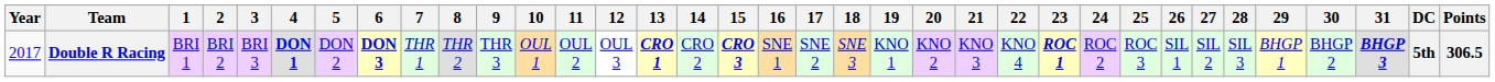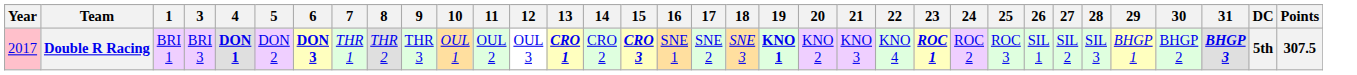 <table class="wikitable" style="text-align:center; font-size:85%">
 <tr>
 <th>Year</th>
 <th>Team</th>
 <th>1</th>
-<th>2</th>
 <th>3</th>
 <th>4</th>
 <th>5</th>
 <th>6</th>
 <th>7</th>
 <th>8</th>
 <th>9</th>
 <th>10</th>
 <th>11</th>
 <th>12</th>
 <th>13</th>
 <th>14</th>
 <th>15</th>
 <th>16</th>
 <th>17</th>
 <th>18</th>
 <th>19</th>
 <th>20</th>
 <th>21</th>
 <th>22</th>
 <th>23</th>
 <th>24</th>
 <th>25</th>
 <th>26</th>
 <th>27</th>
 <th>28</th>
 <th>29</th>
 <th>30</th>
 <th>31</th>
 <th>DC</th>
 <th>Points</th>
 </tr>
 <tr>
-<td><a href='#'>2017</a></td>
+<td style="background: pink;"><a href='#'>2017</a></td>
 <th nowrap><a href='#'>Double R Racing</a></th>
 <td style="background:#EFCFFF;"><a href='#'>BRI<br>1</a><br></td>
-<td style="background:#EFCFFF;"><a href='#'>BRI<br>2</a><br></td>
 <td style="background:#EFCFFF;"><a href='#'>BRI<br>3</a><br></td>
 <td style="background:#DFDFDF;"><strong><a href='#'>DON<br>1</a></strong><br></td>
 <td style="background:#EFCFFF;"><a href='#'>DON<br>2</a><br></td>
 <td style="background:#FFFFBF;"><strong><a href='#'>DON<br>3</a></strong><br></td>
 <td style="background:#DFFFDF;"><em><a href='#'>THR<br>1</a></em> <br></td>
 <td style="background:#DFDFDF;"><em><a href='#'>THR<br>2</a></em><br></td>
 <td style="background:#DFFFDF;"><a href='#'>THR<br>3</a><br></td>
 <td style="background:#FFDF9F;"><em><a href='#'>OUL<br>1</a></em><br></td>
 <td style="background:#DFFFDF;"><a href='#'>OUL<br>2</a><br></td>
 <td style="background:#FFFFFF;"><a href='#'>OUL<br>3</a><br></td>
 <td style="background:#FFFFBF;"><strong><em><a href='#'>CRO<br>1</a></em></strong><br></td>
 <td style="background:#DFFFDF;"><a href='#'>CRO<br>2</a><br></td>
 <td style="background:#FFFFBF;"><strong><em><a href='#'>CRO<br>3</a></em></strong><br></td>
 <td style="background:#FFDF9F;"><a href='#'>SNE<br>1</a><br></td>
 <td style="background:#DFFFDF;"><a href='#'>SNE<br>2</a><br></td>
 <td style="background:#FFDF9F;"><em><a href='#'>SNE<br>3</a></em><br></td>
-<td style="background:#DFFFDF;"><a href='#'>KNO<br>1</a><br></td>
+<td style="background:#DFFFDF;"><strong><a href='#'>KNO<br>1</a><br></strong></td>
 <td style="background:#EFCFFF;"><a href='#'>KNO<br>2</a><br></td>
 <td style="background:#EFCFFF;"><a href='#'>KNO<br>3</a><br></td>
 <td style="background:#DFFFDF;"><a href='#'>KNO<br>4</a><br></td>
 <td style="background:#FFFFBF;"><strong><em><a href='#'>ROC<br>1</a></em></strong><br></td>
 <td style="background:#EFCFFF;"><a href='#'>ROC<br>2</a><br></td>
 <td style="background:#DFFFDF;"><a href='#'>ROC<br>3</a><br></td>
 <td style="background:#DFFFDF;"><a href='#'>SIL<br>1</a><br></td>
 <td style="background:#DFFFDF;"><a href='#'>SIL<br>2</a><br></td>
 <td style="background:#DFFFDF;"><a href='#'>SIL<br>3</a><br></td>
 <td style="background:#FFFFBF;"><em><a href='#'>BHGP<br>1</a></em><br></td>
 <td style="background:#DFFFDF;"><a href='#'>BHGP<br>2</a><br></td>
 <td style="background:#DFDFDF;"><strong><em><a href='#'>BHGP<br>3</a></em><br></strong></td>
 <th>5th</th>
-<th>306.5</th>
+<th>307.5</th>
 </tr>
 </table>
